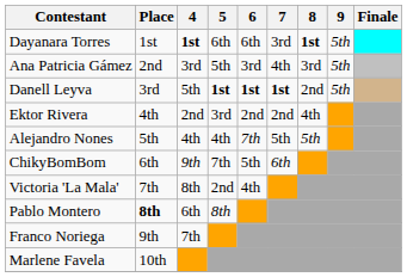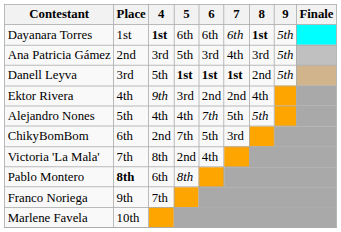 <table class="wikitable sortable" style="margin:auto;">
 <tr>
 <th>Contestant</th>
 <th>Place</th>
 <th>4</th>
 <th>5</th>
 <th>6</th>
 <th>7</th>
 <th>8</th>
 <th>9</th>
 <th>Finale</th>
 </tr>
 <tr>
 <td>Dayanara Torres</td>
 <td>1st</td>
 <td><span><strong>1st</strong></span></td>
 <td>6th</td>
 <td>6th</td>
-<td>3rd</td>
+<td><span><em>6th</em></span></td>
 <td><span><strong>1st</strong></span></td>
 <td><span><em>5th</em></span></td>
 <td style="background:cyan;"></td>
 </tr>
 <tr>
 <td>Ana Patricia Gámez</td>
 <td>2nd</td>
 <td>3rd</td>
 <td>5th</td>
 <td>3rd</td>
 <td>4th</td>
 <td>3rd</td>
 <td><span><em>5th</em></span></td>
 <td style="background:silver;"></td>
 </tr>
 <tr>
 <td>Danell Leyva</td>
 <td>3rd</td>
 <td>5th</td>
 <td><span><strong>1st</strong></span></td>
 <td><span><strong>1st</strong></span></td>
 <td><span><strong>1st</strong></span></td>
 <td>2nd</td>
 <td><span><em>5th</em></span></td>
 <td style="background:tan;"></td>
 </tr>
 <tr>
 <td>Ektor Rivera</td>
 <td>4th</td>
-<td>2nd</td>
+<td><span><em>9th</em></span></td>
 <td>3rd</td>
 <td>2nd</td>
 <td>2nd</td>
 <td>4th</td>
 <td style="background:orange;"></td>
 <td style="background:darkgrey;" colspan="5"></td>
 </tr>
 <tr>
 <td>Alejandro Nones</td>
 <td>5th</td>
 <td>4th</td>
 <td>4th</td>
 <td><span><em>7th</em></span></td>
 <td>5th</td>
 <td><span><em>5th</em></span></td>
 <td style="background:orange;"></td>
 <td style="background:darkgrey;" colspan="5"></td>
 </tr>
 <tr>
 <td>ChikyBomBom</td>
 <td>6th</td>
-<td><span><em>9th</em></span></td>
+<td>2nd</td>
 <td>7th</td>
 <td>5th</td>
-<td><span><em>6th</em></span></td>
+<td>3rd</td>
 <td style="background:orange;"></td>
 <td style="background:darkgrey;" colspan="5"></td>
 </tr>
 <tr>
 <td>Victoria 'La Mala'</td>
 <td>7th</td>
 <td>8th</td>
 <td>2nd</td>
 <td>4th</td>
 <td style="background:orange;"></td>
 <td style="background:darkgrey;" colspan="6"></td>
 </tr>
 <tr>
 <td>Pablo Montero</td>
 <td><strong>8th</strong></td>
 <td>6th</td>
 <td><span><em>8th</em></span></td>
 <td style="background:orange;"></td>
 <td style="background:darkgrey;" colspan="7"></td>
 </tr>
 <tr>
 <td>Franco Noriega</td>
 <td>9th</td>
 <td>7th</td>
 <td style="background:orange;"></td>
 <td style="background:darkgrey;" colspan="8"></td>
 </tr>
 <tr>
 <td>Marlene Favela</td>
 <td>10th</td>
 <td style="background:orange;"></td>
 <td style="background:darkgrey;" colspan="9"></td>
 </tr>
 <tr>
 </tr>
 </table>
